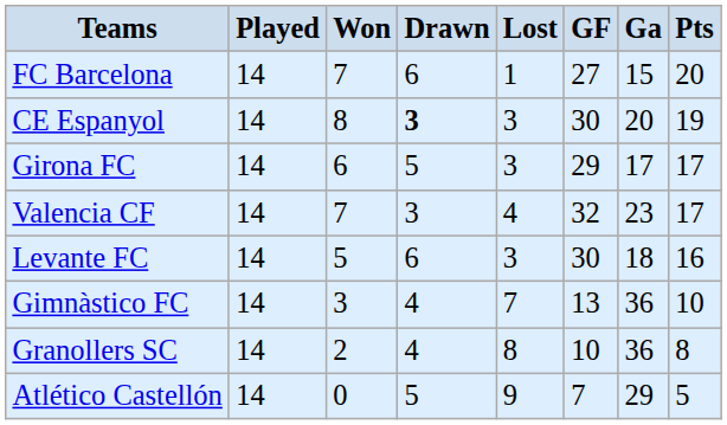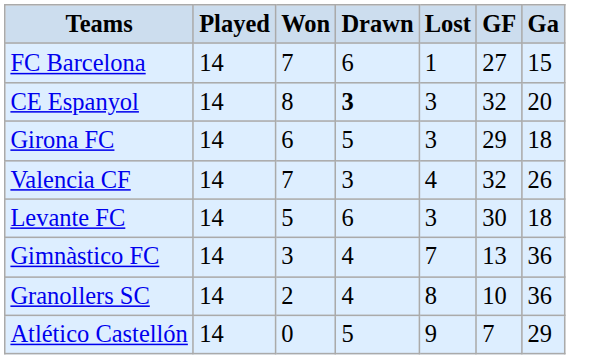 <table class="wikitable">
 <tr>
 <th style="background:#CCDDEE;">Teams</th>
 <th style="background:#CCDDEE;">Played</th>
 <th style="background:#CCDDEE;">Won</th>
 <th style="background:#CCDDEE;">Drawn</th>
 <th style="background:#CCDDEE;">Lost</th>
 <th style="background:#CCDDEE;">GF</th>
 <th style="background:#CCDDEE;">Ga</th>
-<th style="background:#CCDDEE;">Pts</th>
 </tr>
 <tr align="left" bgcolor=#DDEEFF>
 <td><a href='#'>FC Barcelona</a></td>
 <td>14</td>
 <td>7</td>
 <td>6</td>
 <td>1</td>
 <td>27</td>
 <td>15</td>
-<td>20</td>
 </tr>
 <tr align="left" bgcolor=#DDEEFF>
 <td><a href='#'>CE Espanyol</a></td>
 <td>14</td>
 <td>8</td>
 <td><strong>3</strong></td>
 <td>3</td>
-<td>30</td>
+<td>32</td>
 <td>20</td>
-<td>19</td>
 </tr>
 <tr align="left" bgcolor=#DDEEFF>
 <td><a href='#'>Girona FC</a></td>
 <td>14</td>
 <td>6</td>
 <td>5</td>
 <td>3</td>
 <td>29</td>
-<td>17</td>
-<td>17</td>
+<td>18</td>
 </tr>
 <tr align="left" bgcolor=#DDEEFF>
 <td><a href='#'>Valencia CF</a></td>
 <td>14</td>
 <td>7</td>
 <td>3</td>
 <td>4</td>
 <td>32</td>
-<td>23</td>
-<td>17</td>
+<td>26</td>
 </tr>
 <tr align="left" bgcolor=#DDEEFF>
 <td><a href='#'>Levante FC</a></td>
 <td>14</td>
 <td>5</td>
 <td>6</td>
 <td>3</td>
 <td>30</td>
 <td>18</td>
-<td>16</td>
 </tr>
 <tr align="left" bgcolor=#DDEEFF>
 <td><a href='#'>Gimnàstico FC</a></td>
 <td>14</td>
 <td>3</td>
 <td>4</td>
 <td>7</td>
 <td>13</td>
 <td>36</td>
-<td>10</td>
 </tr>
 <tr align="left" bgcolor=#DDEEFF>
 <td><a href='#'>Granollers SC</a></td>
 <td>14</td>
 <td>2</td>
 <td>4</td>
 <td>8</td>
 <td>10</td>
 <td>36</td>
-<td>8</td>
 </tr>
 <tr align="left" bgcolor=#DDEEFF>
 <td><a href='#'>Atlético Castellón</a></td>
 <td>14</td>
 <td>0</td>
 <td>5</td>
 <td>9</td>
 <td>7</td>
 <td>29</td>
-<td>5</td>
 </tr>
 </table>
